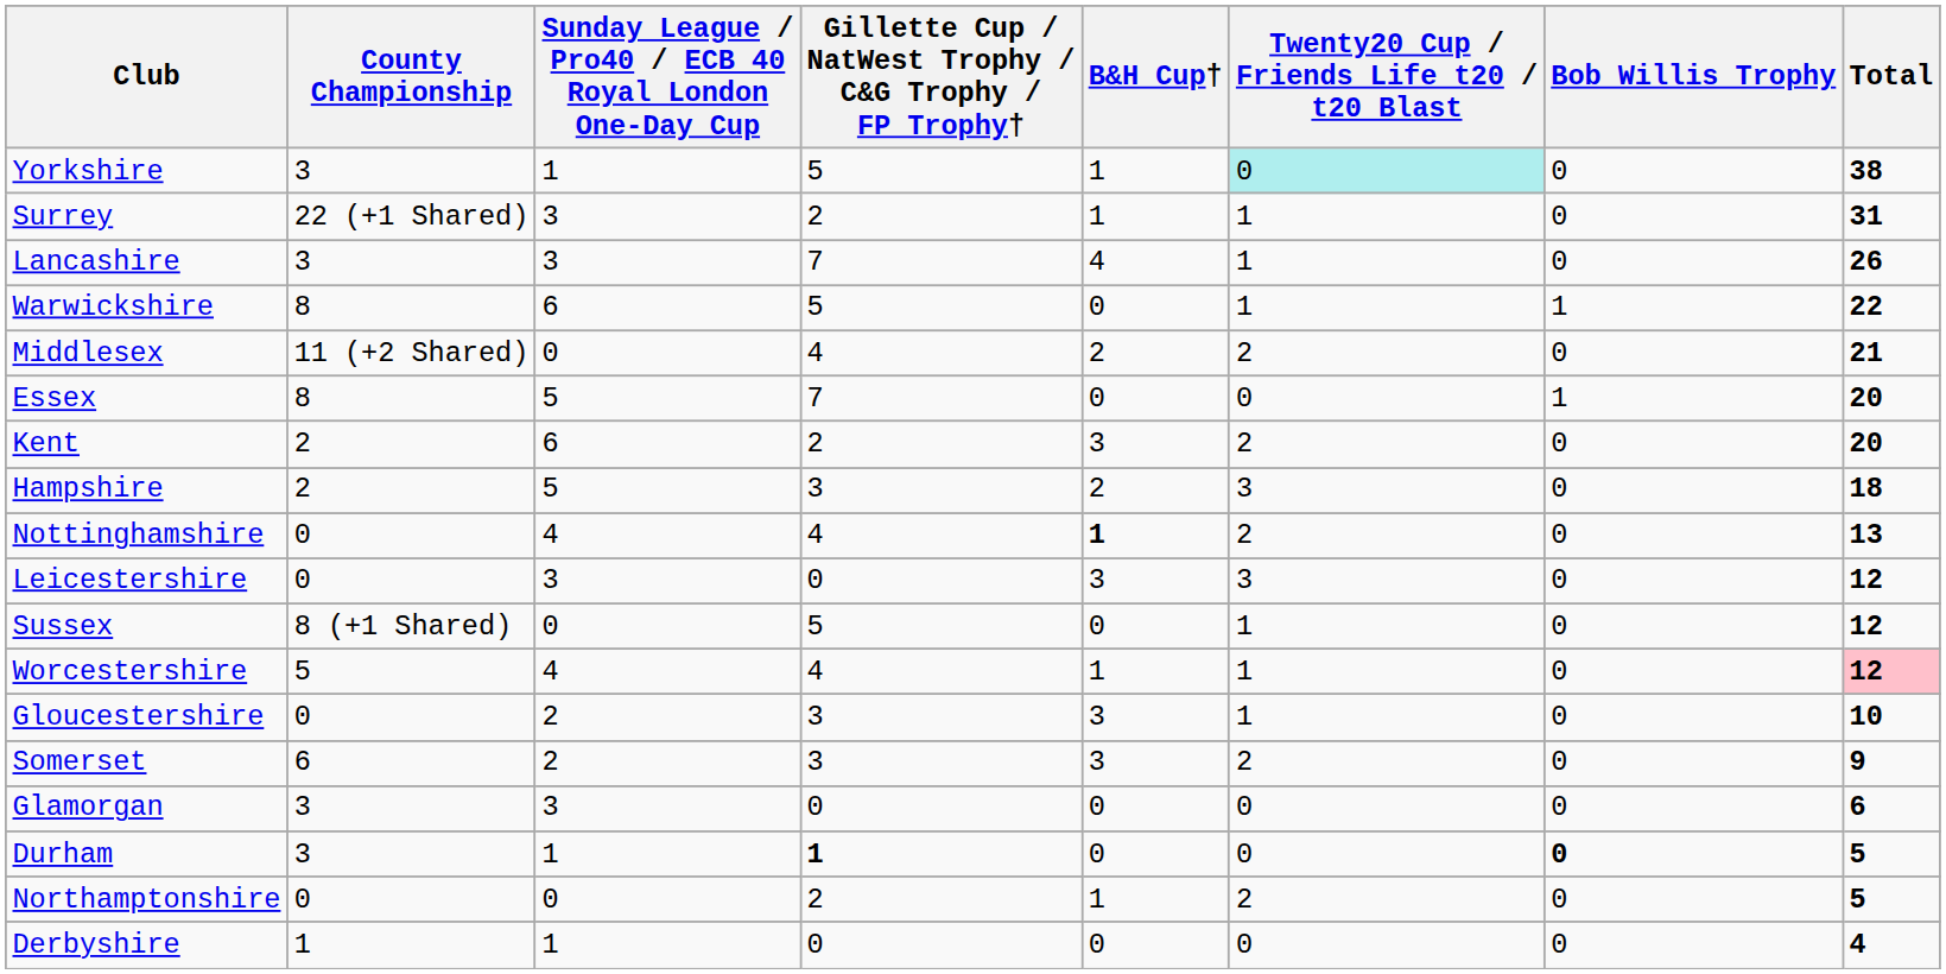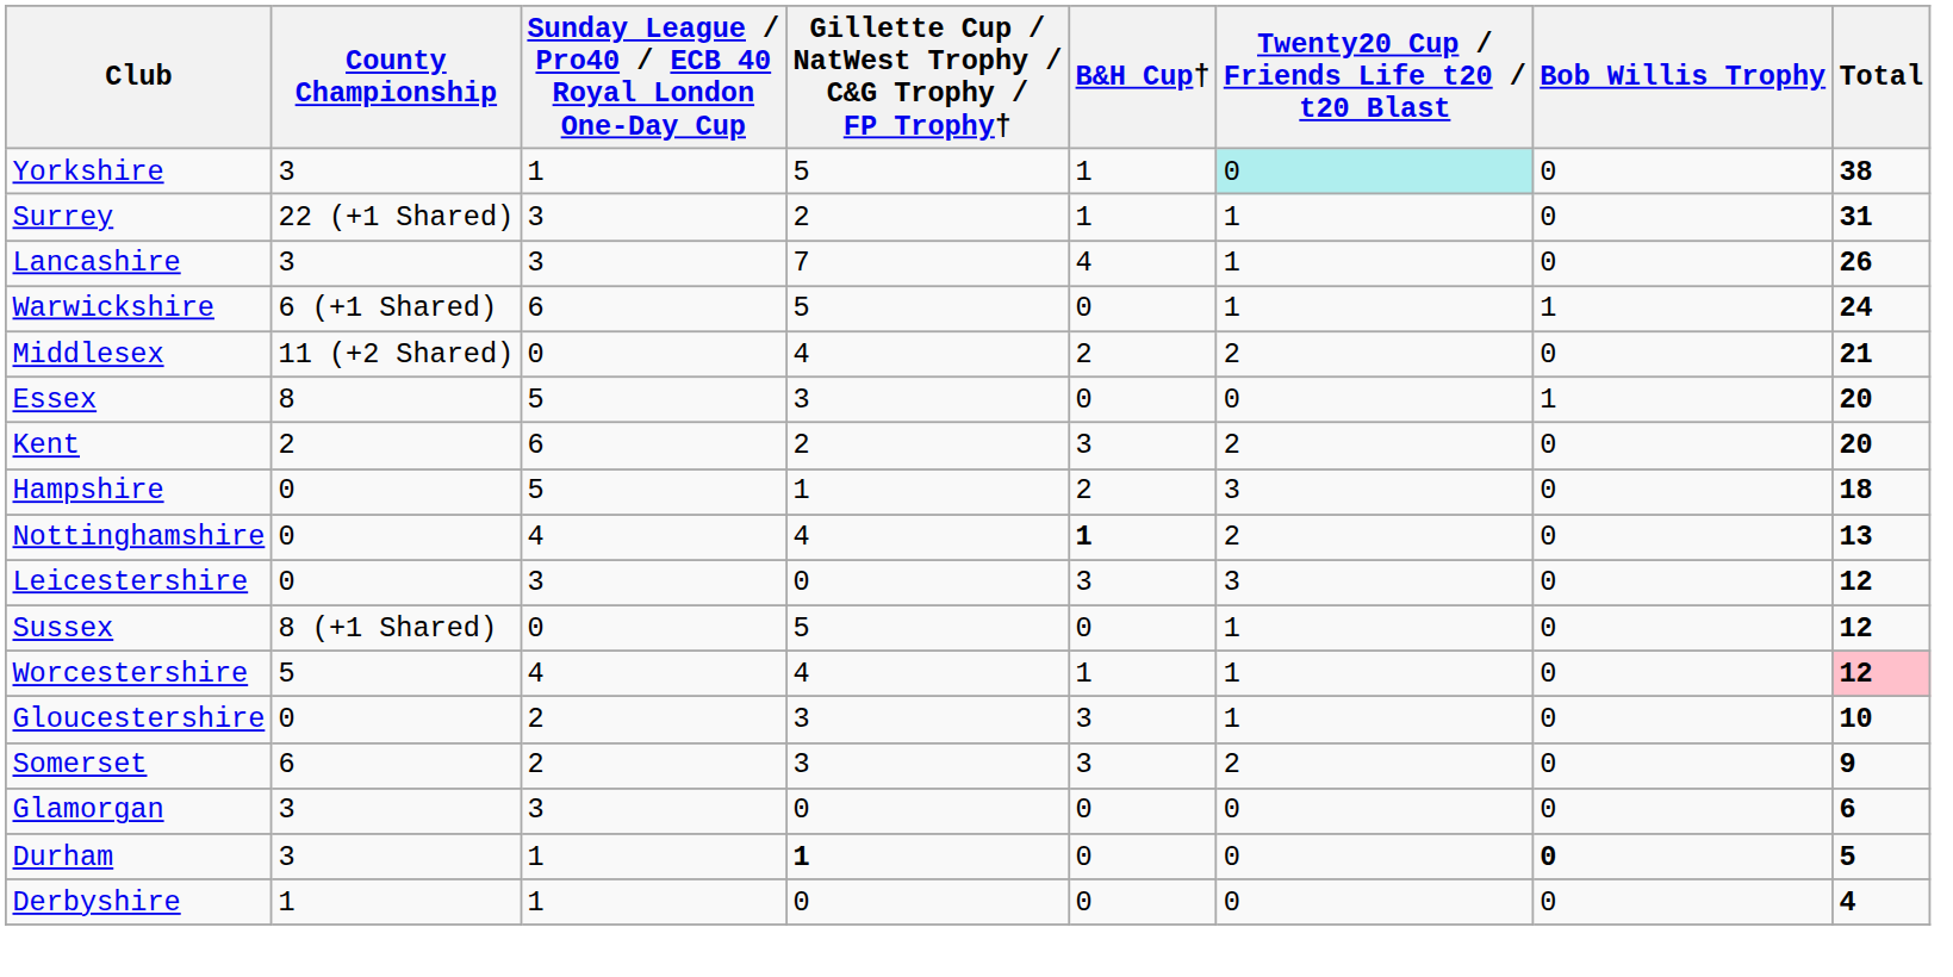 <table class="wikitable sortable">
 <tr>
 <th>Club</th>
 <th><a href='#'>County</a><br><a href='#'>Championship</a></th>
 <th><a href='#'>Sunday League</a> /  <br><a href='#'>Pro40</a> / <a href='#'>ECB 40</a> <br><a href='#'>Royal London<br>One-Day Cup</a></th>
 <th>Gillette Cup /<br>NatWest Trophy /<br> C&G Trophy / <br><a href='#'>FP Trophy</a>†</th>
 <th><a href='#'>B&H Cup</a>†</th>
 <th><a href='#'>Twenty20 Cup</a> / <br><a href='#'>Friends Life t20</a> /<br><a href='#'>t20 Blast</a></th>
 <th><a href='#'>Bob Willis Trophy</a></th>
 <th>Total</th>
 </tr>
 <tr>
 <td><a href='#'>Yorkshire</a></td>
 <td>3</td>
 <td>1</td>
 <td>5</td>
 <td>1</td>
 <td style="background: paleturquoise;">0</td>
 <td>0</td>
 <td><strong>38</strong></td>
 </tr>
 <tr>
 <td><a href='#'>Surrey</a></td>
 <td>22 (+1 Shared)</td>
 <td>3</td>
 <td>2</td>
 <td>1</td>
 <td>1</td>
 <td>0</td>
 <td><strong>31</strong></td>
 </tr>
 <tr>
 <td><a href='#'>Lancashire</a></td>
 <td>3</td>
 <td>3</td>
 <td>7</td>
 <td>4</td>
 <td>1</td>
 <td>0</td>
 <td><strong>26</strong></td>
 </tr>
 <tr>
 <td><a href='#'>Warwickshire</a></td>
-<td>8</td>
+<td>6 (+1 Shared)</td>
 <td>6</td>
 <td>5</td>
 <td>0</td>
 <td>1</td>
 <td>1</td>
-<td><strong>22</strong></td>
+<td><strong>24</strong></td>
 </tr>
 <tr>
 <td><a href='#'>Middlesex</a></td>
 <td>11 (+2 Shared)</td>
 <td>0</td>
 <td>4</td>
 <td>2</td>
 <td>2</td>
 <td>0</td>
 <td><strong>21</strong></td>
 </tr>
 <tr>
 <td><a href='#'>Essex</a></td>
 <td>8</td>
 <td>5</td>
-<td>7</td>
+<td>3</td>
 <td>0</td>
 <td>0</td>
 <td>1</td>
 <td><strong>20</strong></td>
 </tr>
 <tr>
 <td><a href='#'>Kent</a></td>
 <td>2</td>
 <td>6</td>
 <td>2</td>
 <td>3</td>
 <td>2</td>
 <td>0</td>
 <td><strong>20</strong></td>
 </tr>
 <tr>
 <td><a href='#'>Hampshire</a></td>
-<td>2</td>
+<td>0</td>
 <td>5</td>
-<td>3</td>
+<td>1</td>
 <td>2</td>
 <td>3</td>
 <td>0</td>
 <td><strong>18</strong></td>
 </tr>
 <tr>
 <td><a href='#'>Nottinghamshire</a></td>
 <td>0</td>
 <td>4</td>
 <td>4</td>
 <td><strong>1</strong></td>
 <td>2</td>
 <td>0</td>
 <td><strong>13</strong></td>
 </tr>
 <tr>
 <td><a href='#'>Leicestershire</a></td>
 <td>0</td>
 <td>3</td>
 <td>0</td>
 <td>3</td>
 <td>3</td>
 <td>0</td>
 <td><strong>12</strong></td>
 </tr>
 <tr>
 <td><a href='#'>Sussex</a></td>
 <td>8 (+1 Shared)</td>
 <td>0</td>
 <td>5</td>
 <td>0</td>
 <td>1</td>
 <td>0</td>
 <td><strong>12</strong></td>
 </tr>
 <tr>
 <td><a href='#'>Worcestershire</a></td>
 <td>5</td>
 <td>4</td>
 <td>4</td>
 <td>1</td>
 <td>1</td>
 <td>0</td>
 <td style="background: pink;"><strong>12</strong></td>
 </tr>
 <tr>
 <td><a href='#'>Gloucestershire</a></td>
 <td>0</td>
 <td>2</td>
 <td>3</td>
 <td>3</td>
 <td>1</td>
 <td>0</td>
 <td><strong>10</strong></td>
 </tr>
 <tr>
 <td><a href='#'>Somerset</a></td>
 <td>6</td>
 <td>2</td>
 <td>3</td>
 <td>3</td>
 <td>2</td>
 <td>0</td>
 <td><strong>9</strong></td>
 </tr>
 <tr>
 <td><a href='#'>Glamorgan</a></td>
 <td>3</td>
 <td>3</td>
 <td>0</td>
 <td>0</td>
 <td>0</td>
 <td>0</td>
 <td><strong>6</strong></td>
 </tr>
 <tr>
 <td><a href='#'>Durham</a></td>
 <td>3</td>
 <td>1</td>
 <td><strong>1</strong></td>
 <td>0</td>
 <td>0</td>
 <td><strong>0</strong></td>
 <td><strong>5</strong></td>
 </tr>
 <tr>
-<td><a href='#'>Northamptonshire</a></td>
-<td>0</td>
-<td>0</td>
-<td>2</td>
-<td>1</td>
-<td>2</td>
-<td>0</td>
-<td><strong>5</strong></td>
-</tr>
-<tr>
 <td><a href='#'>Derbyshire</a></td>
 <td>1</td>
 <td>1</td>
 <td>0</td>
 <td>0</td>
 <td>0</td>
 <td>0</td>
 <td><strong>4</strong></td>
 </tr>
 </table>
